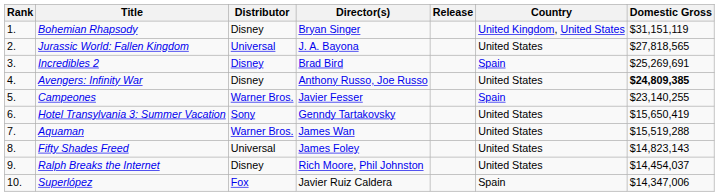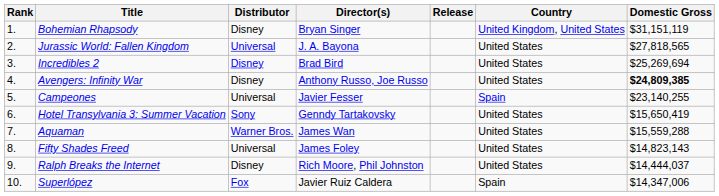 <table class="wikitable sortable" style="margin:auto; margin:auto;">
 <tr>
 <th>Rank</th>
 <th>Title</th>
 <th>Distributor</th>
 <th>Director(s)</th>
 <th>Release</th>
 <th>Country</th>
 <th>Domestic Gross</th>
 </tr>
 <tr>
 <td>1.</td>
 <td><em><a href='#'>Bohemian Rhapsody</a></em></td>
 <td>Disney</td>
 <td><a href='#'>Bryan Singer</a></td>
 <td></td>
 <td><a href='#'>United Kingdom</a>, <a href='#'>United States</a></td>
 <td>$31,151,119</td>
 </tr>
 <tr>
 <td>2.</td>
 <td><em><a href='#'>Jurassic World: Fallen Kingdom</a></em></td>
 <td><a href='#'>Universal</a></td>
 <td><a href='#'>J. A. Bayona</a></td>
 <td></td>
 <td>United States</td>
 <td>$27,818,565</td>
 </tr>
 <tr>
 <td>3.</td>
 <td><em><a href='#'>Incredibles 2</a></em></td>
 <td><a href='#'>Disney</a></td>
 <td><a href='#'>Brad Bird</a></td>
 <td></td>
-<td><a href='#'>Spain</a></td>
-<td>$25,269,691</td>
+<td>United States</td>
+<td>$25,269,694</td>
 </tr>
 <tr>
 <td>4.</td>
 <td><em><a href='#'>Avengers: Infinity War</a></em></td>
 <td>Disney</td>
 <td><a href='#'>Anthony Russo, Joe Russo</a></td>
 <td></td>
 <td>United States</td>
 <td><strong>$24,809,385</strong></td>
 </tr>
 <tr>
 <td>5.</td>
 <td><em><a href='#'>Campeones</a></em></td>
-<td><a href='#'>Warner Bros.</a></td>
+<td>Universal</td>
 <td><a href='#'>Javier Fesser</a></td>
 <td></td>
 <td><a href='#'>Spain</a></td>
 <td>$23,140,255</td>
 </tr>
 <tr>
 <td>6.</td>
 <td><em><a href='#'>Hotel Transylvania 3: Summer Vacation</a></em></td>
 <td><a href='#'>Sony</a></td>
 <td><a href='#'>Genndy Tartakovsky</a></td>
 <td></td>
 <td>United States</td>
 <td>$15,650,419</td>
 </tr>
 <tr>
 <td>7.</td>
 <td><em><a href='#'>Aquaman</a></em></td>
 <td><a href='#'>Warner Bros.</a></td>
 <td><a href='#'>James Wan</a></td>
 <td></td>
 <td>United States</td>
-<td>$15,519,288</td>
+<td>$15,559,288</td>
 </tr>
 <tr>
 <td>8.</td>
 <td><em><a href='#'>Fifty Shades Freed</a></em></td>
 <td>Universal</td>
 <td><a href='#'>James Foley</a></td>
 <td></td>
 <td>United States</td>
 <td>$14,823,143</td>
 </tr>
 <tr>
 <td>9.</td>
 <td><em><a href='#'>Ralph Breaks the Internet</a></em></td>
 <td>Disney</td>
 <td><a href='#'>Rich Moore</a>, <a href='#'>Phil Johnston</a></td>
 <td></td>
 <td>United States</td>
-<td>$14,454,037</td>
+<td>$14,444,037</td>
 </tr>
 <tr>
 <td>10.</td>
 <td><em><a href='#'>Superlópez</a></em></td>
 <td><a href='#'>Fox</a></td>
 <td>Javier Ruiz Caldera</td>
 <td></td>
 <td>Spain</td>
 <td>$14,347,006</td>
 </tr>
 </table>
